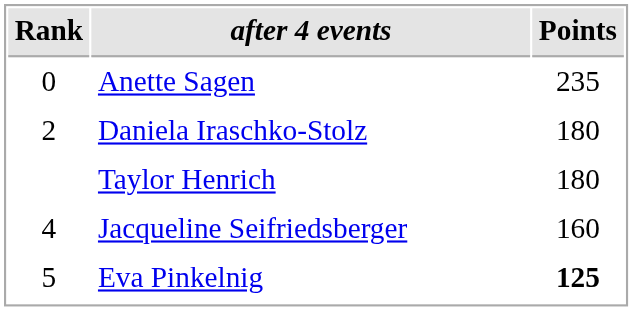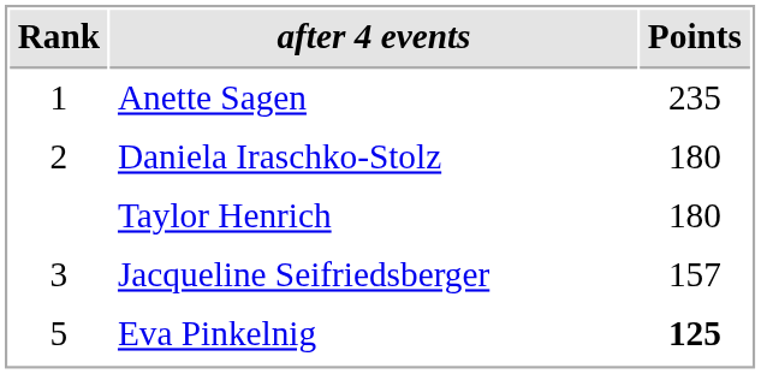 <table cellspacing="1" cellpadding="3" style="border:1px solid #aaa; font-size:86%;">
 <tr style="background:#e4e4e4;">
 <th style="border-bottom:1px solid #aaa; width:10px;">Rank</th>
 <th style="border-bottom:1px solid #aaa; width:200px;"><em>after 4 events</em></th>
 <th style="border-bottom:1px solid #aaa; width:20px;">Points</th>
 </tr>
 <tr>
-<td align=center>0</td>
+<td align=center>1</td>
 <td> <a href='#'>Anette Sagen</a></td>
 <td align=center>235</td>
 </tr>
 <tr>
 <td align=center>2</td>
 <td> <a href='#'>Daniela Iraschko-Stolz</a></td>
 <td align=center>180</td>
 </tr>
 <tr>
 <td align=center></td>
 <td> <a href='#'>Taylor Henrich</a></td>
 <td align=center>180</td>
 </tr>
 <tr>
-<td align=center>4</td>
+<td align=center>3</td>
 <td> <a href='#'>Jacqueline Seifriedsberger</a></td>
-<td align=center>160</td>
+<td align=center>157</td>
 </tr>
 <tr>
 <td align=center>5</td>
 <td> <a href='#'>Eva Pinkelnig</a></td>
 <td align=center><strong>125</strong></td>
 </tr>
 </table>
